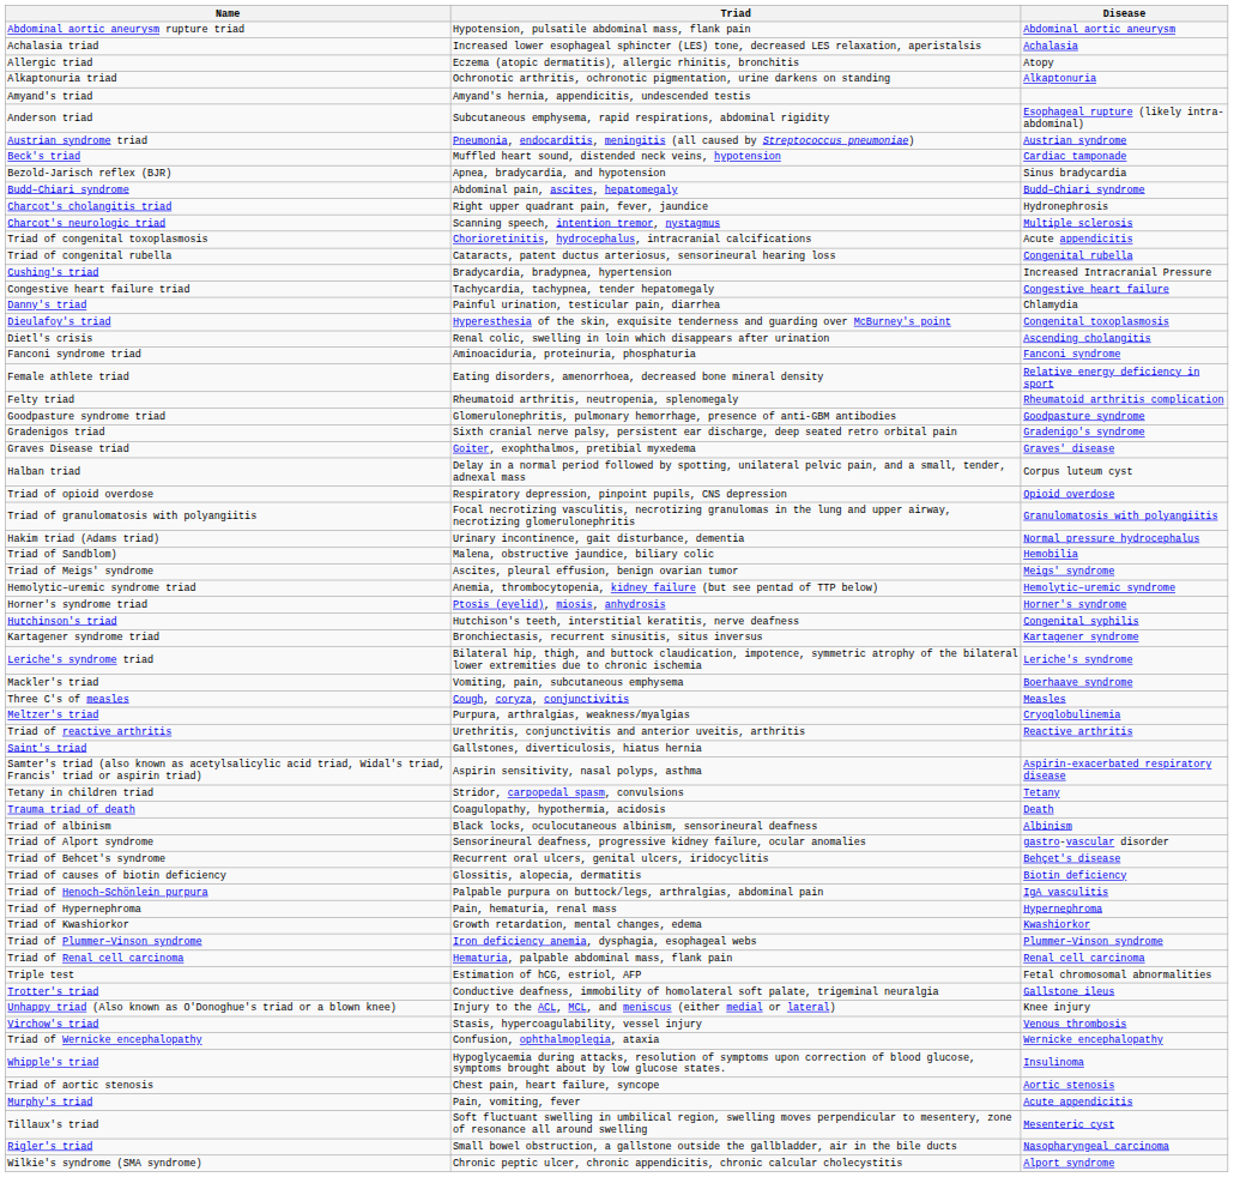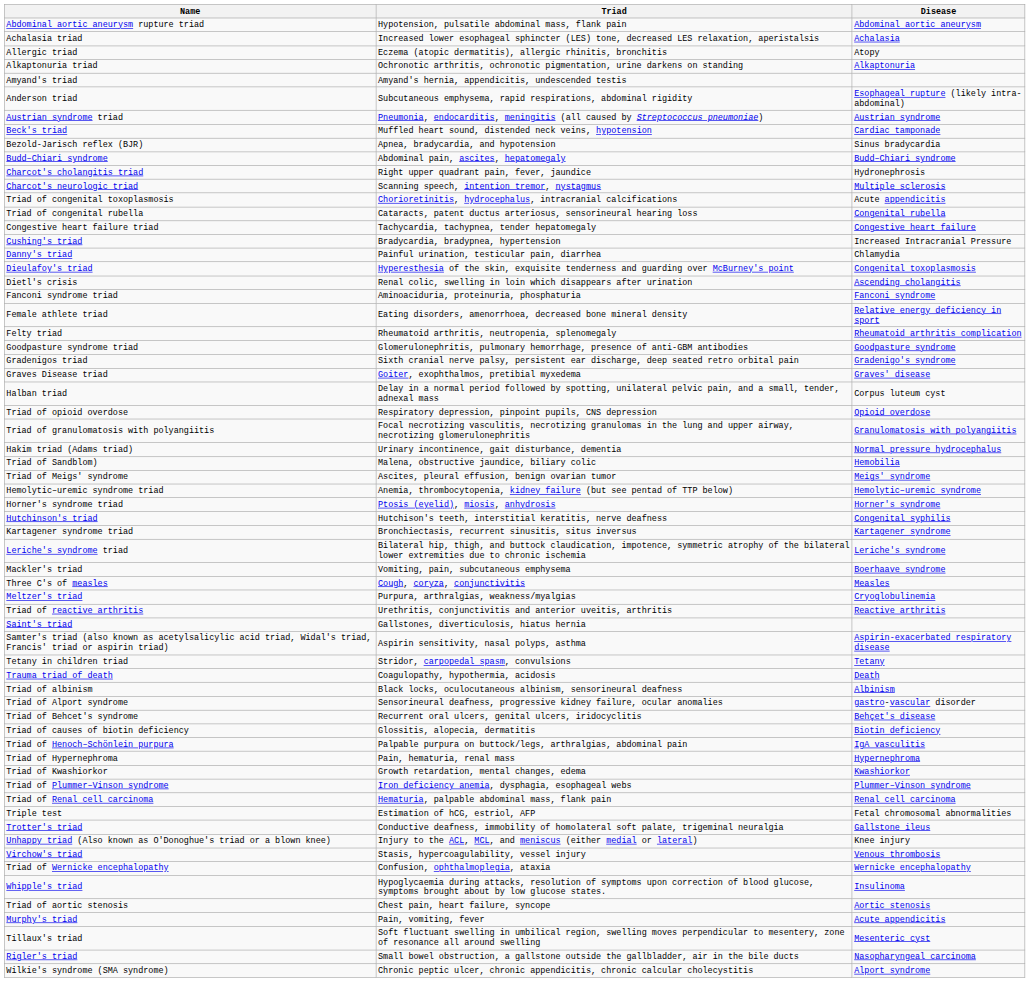 <table class="wikitable sortable collapsible" ">
 <tr style="text-align: left; background:#f0f0f0;">
 <th scope="col">Name</th>
 <th scope="col">Triad</th>
 <th scope="col">Disease</th>
 </tr>
 <tr>
 <td><a href='#'>Abdominal aortic aneurysm</a> rupture triad</td>
 <td>Hypotension, pulsatile abdominal mass, flank pain</td>
 <td><a href='#'>Abdominal aortic aneurysm</a></td>
 </tr>
 <tr>
 <td>Achalasia triad</td>
 <td>Increased lower esophageal sphincter (LES) tone, decreased LES relaxation, aperistalsis</td>
 <td><a href='#'>Achalasia</a></td>
 </tr>
 <tr>
 <td>Allergic triad</td>
 <td>Eczema (atopic dermatitis), allergic rhinitis, bronchitis</td>
 <td>Atopy</td>
 </tr>
 <tr>
 <td>Alkaptonuria triad</td>
 <td>Ochronotic arthritis, ochronotic pigmentation, urine darkens on standing</td>
 <td><a href='#'>Alkaptonuria</a></td>
 </tr>
 <tr>
 <td>Amyand's triad</td>
 <td>Amyand's hernia, appendicitis, undescended testis</td>
 <td></td>
 </tr>
 <tr>
 <td>Anderson triad</td>
 <td>Subcutaneous emphysema, rapid respirations, abdominal rigidity</td>
 <td><a href='#'>Esophageal rupture</a> (likely intra-abdominal)</td>
 </tr>
 <tr>
 <td><a href='#'>Austrian syndrome</a> triad</td>
 <td><a href='#'>Pneumonia</a>, <a href='#'>endocarditis</a>, <a href='#'>meningitis</a> (all caused by <em><a href='#'>Streptococcus pneumoniae</a></em>)</td>
 <td><a href='#'>Austrian syndrome</a></td>
 </tr>
 <tr>
 <td><a href='#'>Beck's triad</a></td>
 <td>Muffled heart sound, distended neck veins, <a href='#'>hypotension</a></td>
 <td><a href='#'>Cardiac tamponade</a></td>
 </tr>
 <tr>
 <td>Bezold-Jarisch reflex (BJR)</td>
 <td>Apnea, bradycardia, and hypotension</td>
 <td>Sinus bradycardia</td>
 </tr>
 <tr>
 <td><a href='#'>Budd–Chiari syndrome</a></td>
 <td>Abdominal pain, <a href='#'>ascites</a>, <a href='#'>hepatomegaly</a></td>
 <td><a href='#'>Budd–Chiari syndrome</a></td>
 </tr>
 <tr>
 <td><a href='#'>Charcot's cholangitis triad</a></td>
 <td>Right upper quadrant pain, fever, jaundice</td>
 <td>Hydronephrosis</td>
 </tr>
 <tr>
 <td><a href='#'>Charcot's neurologic triad</a></td>
 <td>Scanning speech, <a href='#'>intention tremor</a>, <a href='#'>nystagmus</a></td>
 <td><a href='#'>Multiple sclerosis</a></td>
 </tr>
 <tr>
 <td>Triad of congenital toxoplasmosis</td>
 <td><a href='#'>Chorioretinitis</a>, <a href='#'>hydrocephalus</a>, intracranial calcifications</td>
 <td>Acute <a href='#'>appendicitis</a></td>
 </tr>
 <tr>
 <td>Triad of congenital rubella</td>
 <td>Cataracts, patent ductus arteriosus, sensorineural hearing loss</td>
 <td><a href='#'>Congenital rubella</a></td>
 </tr>
 <tr>
+<td>Congestive heart failure triad</td>
+<td>Tachycardia, tachypnea, tender hepatomegaly</td>
+<td><a href='#'>Congestive heart failure</a></td>
+</tr>
+<tr>
 <td><a href='#'>Cushing's triad</a></td>
 <td>Bradycardia, bradypnea, hypertension</td>
 <td>Increased Intracranial Pressure</td>
-</tr>
-<tr>
-<td>Congestive heart failure triad</td>
-<td>Tachycardia, tachypnea, tender hepatomegaly</td>
-<td><a href='#'>Congestive heart failure</a></td>
 </tr>
 <tr>
 <td><a href='#'>Danny's triad</a></td>
 <td>Painful urination, testicular pain, diarrhea</td>
 <td>Chlamydia</td>
 </tr>
 <tr>
 <td><a href='#'>Dieulafoy's triad</a></td>
 <td><a href='#'>Hyperesthesia</a> of the skin, exquisite tenderness and guarding over <a href='#'>McBurney's point</a></td>
 <td><a href='#'>Congenital toxoplasmosis</a></td>
 </tr>
 <tr>
 <td>Dietl's crisis</td>
 <td>Renal colic, swelling in loin which disappears after urination</td>
 <td><a href='#'>Ascending cholangitis</a></td>
 </tr>
 <tr>
 <td>Fanconi syndrome triad</td>
 <td>Aminoaciduria, proteinuria, phosphaturia</td>
 <td><a href='#'>Fanconi syndrome</a></td>
 </tr>
 <tr>
 <td>Female athlete triad</td>
 <td>Eating disorders, amenorrhoea, decreased bone mineral density</td>
 <td><a href='#'>Relative energy deficiency in sport</a></td>
 </tr>
 <tr>
 <td>Felty triad</td>
 <td>Rheumatoid arthritis, neutropenia, splenomegaly</td>
 <td><a href='#'>Rheumatoid arthritis complication</a></td>
 </tr>
 <tr>
 <td>Goodpasture syndrome triad</td>
 <td>Glomerulonephritis, pulmonary hemorrhage, presence of anti-GBM antibodies</td>
 <td><a href='#'>Goodpasture syndrome</a></td>
 </tr>
 <tr>
 <td>Gradenigos triad</td>
 <td>Sixth cranial nerve palsy, persistent ear discharge, deep seated retro orbital pain</td>
 <td><a href='#'>Gradenigo's syndrome</a></td>
 </tr>
 <tr>
 <td>Graves Disease triad</td>
 <td><a href='#'>Goiter</a>, exophthalmos, pretibial myxedema</td>
 <td><a href='#'>Graves' disease</a></td>
 </tr>
 <tr>
 <td>Halban triad</td>
 <td>Delay in a normal period followed by spotting, unilateral pelvic pain, and a small, tender, adnexal mass</td>
 <td>Corpus luteum cyst</td>
 </tr>
 <tr>
 <td>Triad of opioid overdose</td>
 <td>Respiratory depression, pinpoint pupils, CNS depression</td>
 <td><a href='#'>Opioid overdose</a></td>
 </tr>
 <tr>
 <td>Triad of granulomatosis with polyangiitis</td>
 <td>Focal necrotizing vasculitis, necrotizing granulomas in the lung and upper airway, necrotizing glomerulonephritis</td>
 <td><a href='#'>Granulomatosis with polyangiitis</a></td>
 </tr>
 <tr>
 <td>Hakim triad (Adams triad)</td>
 <td>Urinary incontinence, gait disturbance, dementia</td>
 <td><a href='#'>Normal pressure hydrocephalus</a></td>
 </tr>
 <tr>
 <td>Triad of Sandblom)</td>
 <td>Malena, obstructive jaundice, biliary colic</td>
 <td><a href='#'>Hemobilia</a></td>
 </tr>
 <tr>
 <td>Triad of Meigs' syndrome</td>
 <td>Ascites, pleural effusion, benign ovarian tumor</td>
 <td><a href='#'>Meigs' syndrome</a></td>
 </tr>
 <tr>
 <td>Hemolytic–uremic syndrome triad</td>
 <td>Anemia, thrombocytopenia, <a href='#'>kidney failure</a> (but see pentad of TTP below)</td>
 <td><a href='#'>Hemolytic–uremic syndrome</a></td>
 </tr>
 <tr>
 <td>Horner's syndrome triad</td>
 <td><a href='#'>Ptosis (eyelid)</a>, <a href='#'>miosis</a>, <a href='#'>anhydrosis</a></td>
 <td><a href='#'>Horner's syndrome</a></td>
 </tr>
 <tr>
 <td><a href='#'>Hutchinson's triad</a></td>
 <td>Hutchison's teeth, interstitial keratitis, nerve deafness</td>
 <td><a href='#'>Congenital syphilis</a></td>
 </tr>
 <tr>
 <td>Kartagener syndrome triad</td>
 <td>Bronchiectasis, recurrent sinusitis, situs inversus</td>
 <td><a href='#'>Kartagener syndrome</a></td>
 </tr>
 <tr>
 <td><a href='#'>Leriche's syndrome</a> triad</td>
 <td>Bilateral hip, thigh, and buttock claudication, impotence, symmetric atrophy of the bilateral lower extremities due to chronic ischemia</td>
 <td><a href='#'>Leriche's syndrome</a></td>
 </tr>
 <tr>
 <td>Mackler's triad</td>
 <td>Vomiting, pain, subcutaneous emphysema</td>
 <td><a href='#'>Boerhaave syndrome</a></td>
 </tr>
 <tr>
 <td>Three C's of <a href='#'>measles</a></td>
 <td><a href='#'>Cough</a>, <a href='#'>coryza</a>, <a href='#'>conjunctivitis</a></td>
 <td><a href='#'>Measles</a></td>
 </tr>
 <tr>
 <td><a href='#'>Meltzer's triad</a></td>
 <td>Purpura, arthralgias, weakness/myalgias</td>
 <td><a href='#'>Cryoglobulinemia</a></td>
 </tr>
 <tr>
 <td>Triad of <a href='#'>reactive arthritis</a></td>
 <td>Urethritis, conjunctivitis and anterior uveitis, arthritis</td>
 <td><a href='#'>Reactive arthritis</a></td>
 </tr>
 <tr>
 <td><a href='#'>Saint's triad</a></td>
 <td>Gallstones, diverticulosis, hiatus hernia</td>
 <td></td>
 </tr>
 <tr>
 <td>Samter's triad (also known as acetylsalicylic acid triad, Widal's triad, Francis' triad or aspirin triad)</td>
 <td>Aspirin sensitivity, nasal polyps, asthma</td>
 <td><a href='#'>Aspirin-exacerbated respiratory disease</a></td>
 </tr>
 <tr>
 <td>Tetany in children triad</td>
 <td>Stridor, <a href='#'>carpopedal spasm</a>, convulsions</td>
 <td><a href='#'>Tetany</a></td>
 </tr>
 <tr>
 <td><a href='#'>Trauma triad of death</a></td>
 <td>Coagulopathy, hypothermia, acidosis</td>
 <td><a href='#'>Death</a></td>
 </tr>
 <tr>
 <td>Triad of albinism</td>
 <td>Black locks, oculocutaneous albinism, sensorineural deafness</td>
 <td><a href='#'>Albinism</a></td>
 </tr>
 <tr>
 <td>Triad of Alport syndrome</td>
 <td>Sensorineural deafness, progressive kidney failure, ocular anomalies</td>
 <td><a href='#'>gastro</a>-<a href='#'>vascular</a> disorder</td>
 </tr>
 <tr>
 <td>Triad of Behcet's syndrome</td>
 <td>Recurrent oral ulcers, genital ulcers, iridocyclitis</td>
 <td><a href='#'>Behçet's disease</a></td>
 </tr>
 <tr>
 <td>Triad of causes of biotin deficiency</td>
 <td>Glossitis, alopecia, dermatitis</td>
 <td><a href='#'>Biotin deficiency</a></td>
 </tr>
 <tr>
 <td>Triad of <a href='#'>Henoch–Schönlein purpura</a></td>
 <td>Palpable purpura on buttock/legs, arthralgias, abdominal pain</td>
 <td><a href='#'>IgA vasculitis</a></td>
 </tr>
 <tr>
 <td>Triad of Hypernephroma</td>
 <td>Pain, hematuria, renal mass</td>
 <td><a href='#'>Hypernephroma</a></td>
 </tr>
 <tr>
 <td>Triad of Kwashiorkor</td>
 <td>Growth retardation, mental changes, edema</td>
 <td><a href='#'>Kwashiorkor</a></td>
 </tr>
 <tr>
 <td>Triad of <a href='#'>Plummer–Vinson syndrome</a></td>
 <td><a href='#'>Iron deficiency anemia</a>, dysphagia, esophageal webs</td>
 <td><a href='#'>Plummer–Vinson syndrome</a></td>
 </tr>
 <tr>
 <td>Triad of <a href='#'>Renal cell carcinoma</a></td>
 <td><a href='#'>Hematuria</a>, palpable abdominal mass, flank pain</td>
 <td><a href='#'>Renal cell carcinoma</a></td>
 </tr>
 <tr>
 <td>Triple test</td>
 <td>Estimation of hCG, estriol, AFP</td>
 <td>Fetal chromosomal abnormalities</td>
 </tr>
 <tr>
 <td><a href='#'>Trotter's triad</a></td>
 <td>Conductive deafness, immobility of homolateral soft palate, trigeminal neuralgia</td>
 <td><a href='#'>Gallstone ileus</a></td>
 </tr>
 <tr>
 <td><a href='#'>Unhappy triad</a> (Also known as O'Donoghue's triad or a blown knee)</td>
 <td>Injury to the <a href='#'>ACL</a>, <a href='#'>MCL</a>, and <a href='#'>meniscus</a> (either <a href='#'>medial</a> or <a href='#'>lateral</a>)</td>
 <td>Knee injury</td>
 </tr>
 <tr>
 <td><a href='#'>Virchow's triad</a></td>
 <td>Stasis, hypercoagulability, vessel injury</td>
 <td><a href='#'>Venous thrombosis</a></td>
 </tr>
 <tr>
 <td>Triad of <a href='#'>Wernicke encephalopathy</a></td>
 <td>Confusion, <a href='#'>ophthalmoplegia</a>, ataxia</td>
 <td><a href='#'>Wernicke encephalopathy</a></td>
 </tr>
 <tr>
 <td><a href='#'>Whipple's triad</a></td>
 <td>Hypoglycaemia during attacks, resolution of symptoms upon correction of blood glucose, symptoms brought about by low glucose states.</td>
 <td><a href='#'>Insulinoma</a></td>
 </tr>
 <tr>
 <td>Triad of aortic stenosis</td>
 <td>Chest pain, heart failure, syncope</td>
 <td><a href='#'>Aortic stenosis</a></td>
 </tr>
 <tr>
 <td><a href='#'>Murphy's triad</a></td>
 <td>Pain, vomiting, fever</td>
 <td><a href='#'>Acute appendicitis</a></td>
 </tr>
 <tr>
 <td>Tillaux's triad</td>
 <td>Soft fluctuant swelling in umbilical region, swelling moves perpendicular to mesentery, zone of resonance all around swelling</td>
 <td><a href='#'>Mesenteric cyst</a></td>
 </tr>
 <tr>
 <td><a href='#'>Rigler's triad</a></td>
 <td>Small bowel obstruction, a gallstone outside the gallbladder, air in the bile ducts</td>
 <td><a href='#'>Nasopharyngeal carcinoma</a></td>
 </tr>
 <tr>
 <td>Wilkie's syndrome (SMA syndrome)</td>
 <td>Chronic peptic ulcer, chronic appendicitis, chronic calcular cholecystitis</td>
 <td><a href='#'>Alport syndrome</a></td>
 </tr>
 </table>
